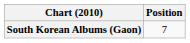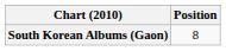 <table class="wikitable plainrowheaders">
 <tr>
 <th>Chart (2010)</th>
 <th>Position</th>
 </tr>
 <tr>
 <th scope="row">South Korean Albums (Gaon)</th>
-<td style="text-align:center;">7</td>
+<td style="text-align:center;">8</td>
 </tr>
 </table>
